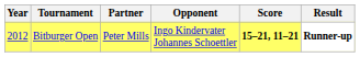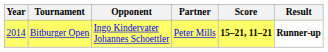 <table class="sortable wikitable" style="font-size: 90%;">
 <tr>
 <th>Year</th>
 <th>Tournament</th>
+<th>Opponent</th>
 <th>Partner</th>
-<th>Opponent</th>
 <th>Score</th>
 <th>Result</th>
 </tr>
 <tr style="background:#FFFF67">
-<td align="center"><a href='#'>2012</a></td>
+<td align="center"><a href='#'>2014</a></td>
 <td align="left"><a href='#'>Bitburger Open</a></td>
+<td align="left"> <a href='#'>Ingo Kindervater</a> <br>  <a href='#'>Johannes Schoettler</a></td>
 <td align="left"> <a href='#'>Peter Mills</a></td>
-<td align="left"> <a href='#'>Ingo Kindervater</a> <br>  <a href='#'>Johannes Schoettler</a></td>
 <td align="left"><strong>15–21, 11–21</strong></td>
 <td style="text-align:left; background:white"> <strong>Runner-up</strong></td>
 </tr>
 </table>
